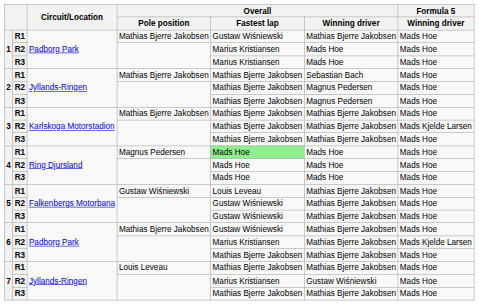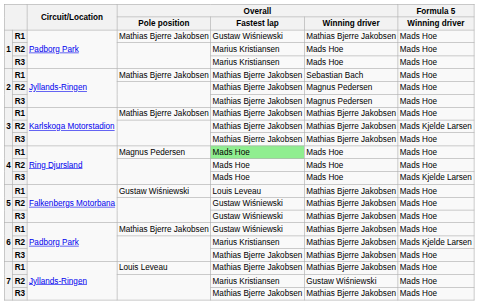 <table class="wikitable" style="font-size: 85%">
 <tr>
 <th colspan=2 rowspan=2></th>
 <th rowspan=2>Circuit/Location</th>
 <th colspan=3>Overall</th>
 <th>Formula 5</th>
 </tr>
 <tr>
 <th>Pole position</th>
 <th>Fastest lap</th>
 <th>Winning driver</th>
 <th>Winning driver</th>
 </tr>
 <tr>
 <th rowspan=3>1</th>
 <th>R1</th>
 <td rowspan=3> <a href='#'>Padborg Park</a></td>
 <td> Mathias Bjerre Jakobsen</td>
 <td> Gustaw Wiśniewski</td>
 <td> Mathias Bjerre Jakobsen</td>
 <td> Mads Hoe</td>
 </tr>
 <tr>
 <th>R2</th>
 <td rowspan=2></td>
 <td> Marius Kristiansen</td>
 <td> Mads Hoe</td>
 <td> Mads Hoe</td>
 </tr>
 <tr>
 <th>R3</th>
 <td> Marius Kristiansen</td>
 <td> Mads Hoe</td>
 <td> Mads Hoe</td>
 </tr>
 <tr>
 <th rowspan=3>2</th>
 <th>R1</th>
 <td rowspan=3> <a href='#'>Jyllands-Ringen</a></td>
 <td> Mathias Bjerre Jakobsen</td>
 <td> Mathias Bjerre Jakobsen</td>
 <td> Sebastian Bach</td>
 <td> Mads Hoe</td>
 </tr>
 <tr>
 <th>R2</th>
 <td rowspan=2></td>
 <td> Mathias Bjerre Jakobsen</td>
 <td> Magnus Pedersen</td>
 <td> Mads Hoe</td>
 </tr>
 <tr>
 <th>R3</th>
 <td> Mathias Bjerre Jakobsen</td>
 <td> Magnus Pedersen</td>
 <td> Mads Hoe</td>
 </tr>
 <tr>
 <th rowspan=3>3</th>
 <th>R1</th>
 <td rowspan=3> <a href='#'>Karlskoga Motorstadion</a></td>
 <td> Mathias Bjerre Jakobsen</td>
 <td> Mathias Bjerre Jakobsen</td>
 <td> Mathias Bjerre Jakobsen</td>
 <td> Mads Hoe</td>
 </tr>
 <tr>
 <th>R2</th>
 <td rowspan=2></td>
 <td> Mathias Bjerre Jakobsen</td>
 <td> Mathias Bjerre Jakobsen</td>
 <td> Mads Kjelde Larsen</td>
 </tr>
 <tr>
 <th>R3</th>
 <td> Mathias Bjerre Jakobsen</td>
 <td> Mathias Bjerre Jakobsen</td>
 <td> Mads Hoe</td>
 </tr>
 <tr>
 <th rowspan=3>4</th>
 <th>R1</th>
 <td rowspan=3> <a href='#'>Ring Djursland</a></td>
 <td> Magnus Pedersen</td>
 <td style="background: lightgreen;"> Mads Hoe</td>
 <td> Mads Hoe</td>
 <td> Mads Hoe</td>
 </tr>
 <tr>
 <th>R2</th>
 <td rowspan=2></td>
 <td> Mads Hoe</td>
 <td> Mads Hoe</td>
 <td> Mads Hoe</td>
 </tr>
 <tr>
 <th>R3</th>
 <td> Mads Hoe</td>
 <td> Mads Hoe</td>
-<td> Mads Hoe</td>
+<td> Mads Kjelde Larsen</td>
 </tr>
 <tr>
 <th rowspan=3>5</th>
 <th>R1</th>
 <td rowspan=3> <a href='#'>Falkenbergs Motorbana</a></td>
 <td> Gustaw Wiśniewski</td>
 <td> Louis Leveau</td>
 <td> Mathias Bjerre Jakobsen</td>
 <td> Mads Hoe</td>
 </tr>
 <tr>
 <th>R2</th>
 <td rowspan=2></td>
 <td> Gustaw Wiśniewski</td>
 <td> Mathias Bjerre Jakobsen</td>
 <td> Mads Hoe</td>
 </tr>
 <tr>
 <th>R3</th>
 <td> Gustaw Wiśniewski</td>
 <td> Mathias Bjerre Jakobsen</td>
 <td> Mads Hoe</td>
 </tr>
 <tr>
 <th rowspan=3>6</th>
 <th>R1</th>
 <td rowspan=3> <a href='#'>Padborg Park</a></td>
 <td> Mathias Bjerre Jakobsen</td>
 <td> Gustaw Wiśniewski</td>
 <td> Mathias Bjerre Jakobsen</td>
 <td> Mads Hoe</td>
 </tr>
 <tr>
 <th>R2</th>
 <td rowspan=2></td>
 <td> Marius Kristiansen</td>
 <td> Mathias Bjerre Jakobsen</td>
 <td> Mads Kjelde Larsen</td>
 </tr>
 <tr>
 <th>R3</th>
 <td> Mathias Bjerre Jakobsen</td>
 <td> Mathias Bjerre Jakobsen</td>
 <td> Mads Hoe</td>
 </tr>
 <tr>
 <th rowspan=3>7</th>
 <th>R1</th>
 <td rowspan=3> <a href='#'>Jyllands-Ringen</a></td>
 <td> Louis Leveau</td>
 <td> Mathias Bjerre Jakobsen</td>
 <td> Mathias Bjerre Jakobsen</td>
 <td> Mads Hoe</td>
 </tr>
 <tr>
 <th>R2</th>
 <td rowspan=2></td>
 <td> Marius Kristiansen</td>
 <td> Gustaw Wiśniewski</td>
 <td> Mads Hoe</td>
 </tr>
 <tr>
 <th>R3</th>
 <td> Mathias Bjerre Jakobsen</td>
 <td> Mathias Bjerre Jakobsen</td>
 <td> Mads Hoe</td>
 </tr>
 </table>
